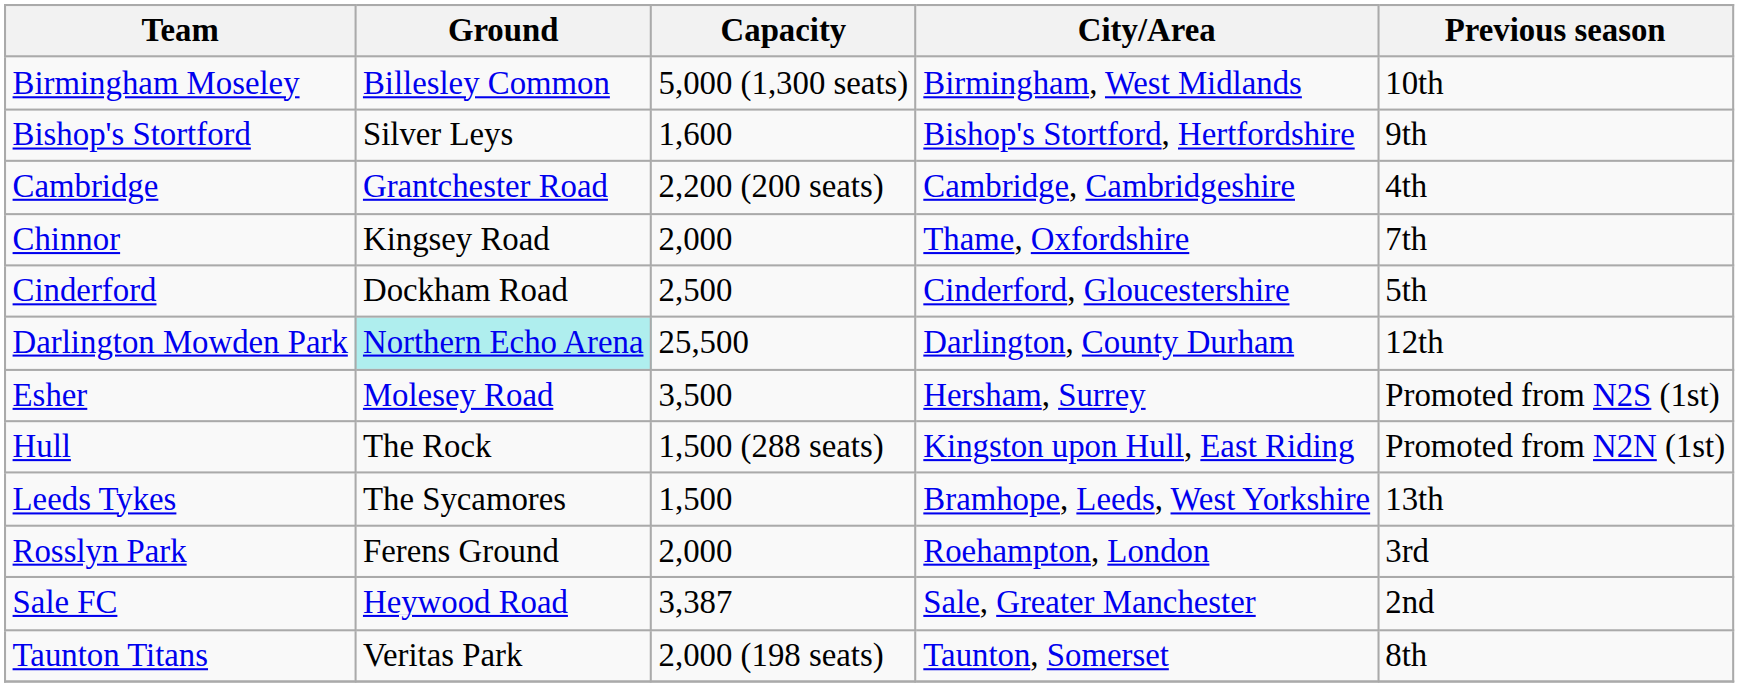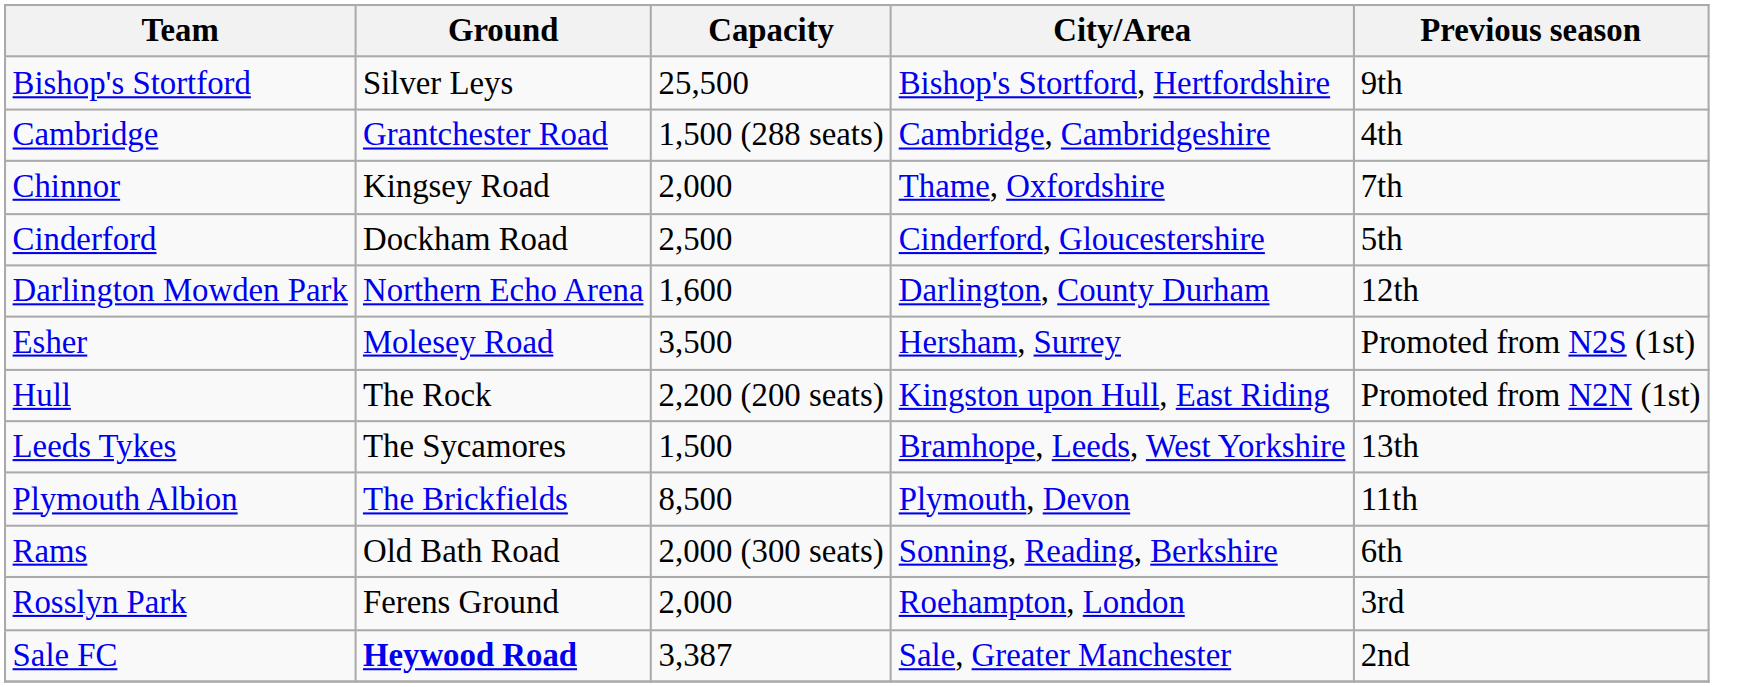 <table class="wikitable sortable">
 <tr>
 <th>Team</th>
 <th>Ground</th>
 <th>Capacity</th>
 <th>City/Area</th>
 <th>Previous season</th>
 </tr>
 <tr>
-<td><a href='#'>Birmingham Moseley</a></td>
-<td><a href='#'>Billesley Common</a></td>
-<td>5,000 (1,300 seats)</td>
-<td><a href='#'>Birmingham</a>, <a href='#'>West Midlands</a></td>
-<td>10th</td>
-</tr>
-<tr>
 <td><a href='#'>Bishop's Stortford</a></td>
 <td>Silver Leys</td>
-<td>1,600</td>
+<td>25,500</td>
 <td><a href='#'>Bishop's Stortford</a>, <a href='#'>Hertfordshire</a></td>
 <td>9th</td>
 </tr>
 <tr>
 <td><a href='#'>Cambridge</a></td>
 <td><a href='#'>Grantchester Road</a></td>
-<td>2,200 (200 seats)</td>
+<td>1,500 (288 seats)</td>
 <td><a href='#'>Cambridge</a>, <a href='#'>Cambridgeshire</a></td>
 <td>4th</td>
 </tr>
 <tr>
 <td><a href='#'>Chinnor</a></td>
 <td>Kingsey Road</td>
 <td>2,000</td>
 <td><a href='#'>Thame</a>, <a href='#'>Oxfordshire</a></td>
 <td>7th</td>
 </tr>
 <tr>
 <td><a href='#'>Cinderford</a></td>
 <td>Dockham Road</td>
 <td>2,500</td>
 <td><a href='#'>Cinderford</a>, <a href='#'>Gloucestershire</a></td>
 <td>5th</td>
 </tr>
 <tr>
 <td><a href='#'>Darlington Mowden Park</a></td>
-<td style="background: paleturquoise;"><a href='#'>Northern Echo Arena</a></td>
-<td>25,500</td>
+<td><a href='#'>Northern Echo Arena</a></td>
+<td>1,600</td>
 <td><a href='#'>Darlington</a>, <a href='#'>County Durham</a></td>
 <td>12th</td>
 </tr>
 <tr>
 <td><a href='#'>Esher</a></td>
 <td><a href='#'>Molesey Road</a></td>
 <td>3,500</td>
 <td><a href='#'>Hersham</a>, <a href='#'>Surrey</a></td>
 <td>Promoted from <a href='#'>N2S</a> (1st)</td>
 </tr>
 <tr>
 <td><a href='#'>Hull</a></td>
 <td>The Rock</td>
-<td>1,500 (288 seats)</td>
+<td>2,200 (200 seats)</td>
 <td><a href='#'>Kingston upon Hull</a>, <a href='#'>East Riding</a></td>
 <td>Promoted from <a href='#'>N2N</a> (1st)</td>
 </tr>
 <tr>
 <td><a href='#'>Leeds Tykes</a></td>
 <td>The Sycamores</td>
 <td>1,500</td>
 <td><a href='#'>Bramhope</a>, <a href='#'>Leeds</a>, <a href='#'>West Yorkshire</a></td>
 <td>13th</td>
 </tr>
 <tr>
+<td><a href='#'>Plymouth Albion</a></td>
+<td><a href='#'>The Brickfields</a></td>
+<td>8,500</td>
+<td><a href='#'>Plymouth</a>, <a href='#'>Devon</a></td>
+<td>11th</td>
+</tr>
+<tr>
+<td><a href='#'>Rams</a></td>
+<td>Old Bath Road</td>
+<td>2,000 (300 seats)</td>
+<td><a href='#'>Sonning</a>, <a href='#'>Reading</a>, <a href='#'>Berkshire</a></td>
+<td>6th</td>
+</tr>
+<tr>
 <td><a href='#'>Rosslyn Park</a></td>
 <td>Ferens Ground</td>
 <td>2,000</td>
 <td><a href='#'>Roehampton</a>, <a href='#'>London</a></td>
 <td>3rd</td>
 </tr>
 <tr>
 <td><a href='#'>Sale FC</a></td>
-<td><a href='#'>Heywood Road</a></td>
+<td><strong><a href='#'>Heywood Road</a></strong></td>
 <td>3,387</td>
 <td><a href='#'>Sale</a>, <a href='#'>Greater Manchester</a></td>
 <td>2nd</td>
 </tr>
 <tr>
-<td><a href='#'>Taunton Titans</a></td>
-<td>Veritas Park</td>
-<td>2,000 (198 seats)</td>
-<td><a href='#'>Taunton</a>, <a href='#'>Somerset</a></td>
-<td>8th</td>
-</tr>
-<tr>
 </tr>
 </table>
